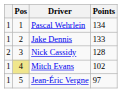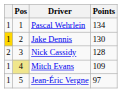 <table class="wikitable" style="font-size: 85%;">
 <tr>
 <th></th>
 <th>Pos</th>
 <th>Driver</th>
 <th>Points</th>
 </tr>
 <tr>
 <td align="left"> 1</td>
 <td align="center">1</td>
 <td> <a href='#'>Pascal Wehrlein</a></td>
 <td align="left">134</td>
 </tr>
 <tr>
-<td align="left"> 1</td>
+<td align="left" style="background: gold;"> 1</td>
 <td align="center">2</td>
 <td> <a href='#'>Jake Dennis</a></td>
-<td align="left">133</td>
+<td align="left">130</td>
 </tr>
 <tr>
 <td align="left"> 2</td>
 <td align="center">3</td>
 <td> <a href='#'>Nick Cassidy</a></td>
 <td align="left">128</td>
 </tr>
 <tr>
 <td align="left"> 1</td>
 <td align="center" style="background: khaki;">4</td>
 <td> <a href='#'>Mitch Evans</a></td>
-<td align="left">102</td>
+<td align="left">109</td>
 </tr>
 <tr>
 <td align="left"> 1</td>
 <td align="center">5</td>
 <td> <a href='#'>Jean-Éric Vergne</a></td>
 <td align="left">97</td>
 </tr>
 </table>
